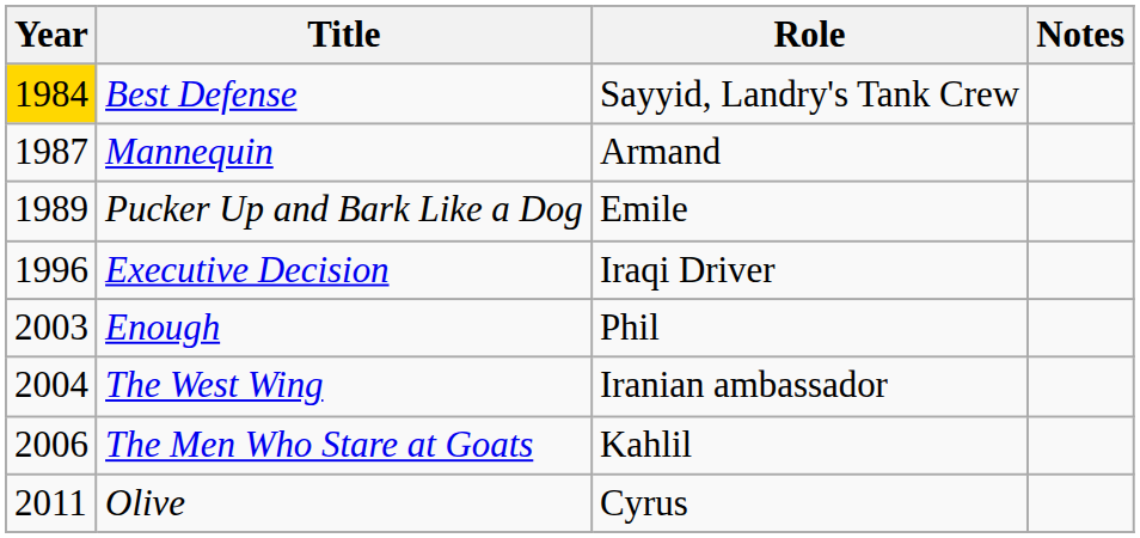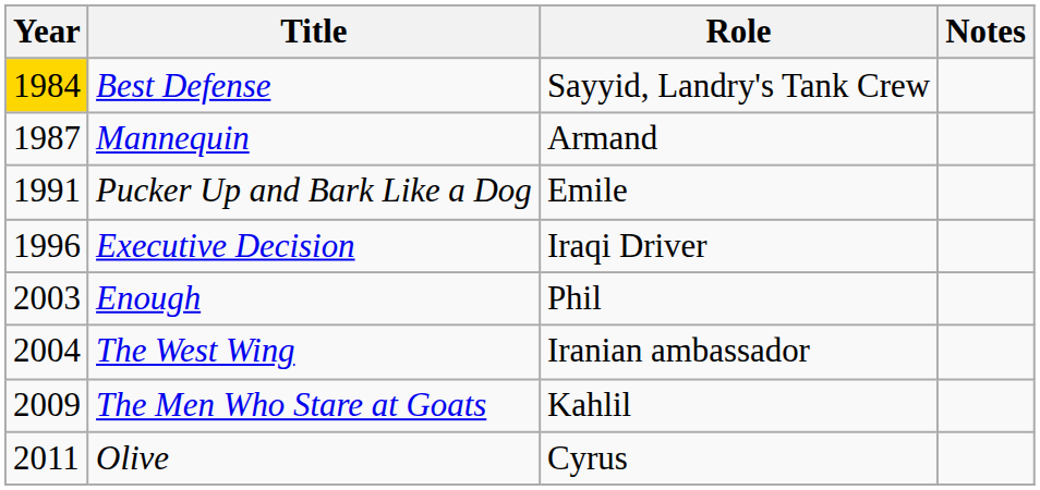 <table class="wikitable">
 <tr>
 <th>Year</th>
 <th>Title</th>
 <th>Role</th>
 <th>Notes</th>
 </tr>
 <tr>
 <td style="background: gold;">1984</td>
 <td><em><a href='#'>Best Defense</a></em></td>
 <td>Sayyid, Landry's Tank Crew</td>
 <td></td>
 </tr>
 <tr>
 <td>1987</td>
 <td><em><a href='#'>Mannequin</a></em></td>
 <td>Armand</td>
 <td></td>
 </tr>
 <tr>
-<td>1989</td>
+<td>1991</td>
 <td><em>Pucker Up and Bark Like a Dog</em></td>
 <td>Emile</td>
 <td></td>
 </tr>
 <tr>
 <td>1996</td>
 <td><em><a href='#'>Executive Decision</a></em></td>
 <td>Iraqi Driver</td>
 <td></td>
 </tr>
 <tr>
 <td>2003</td>
 <td><em><a href='#'>Enough</a></em></td>
 <td>Phil</td>
 <td></td>
 </tr>
 <tr>
 <td>2004</td>
 <td><em><a href='#'>The West Wing</a></em></td>
 <td>Iranian ambassador</td>
 <td></td>
 </tr>
 <tr>
-<td>2006</td>
+<td>2009</td>
 <td><em><a href='#'>The Men Who Stare at Goats</a></em></td>
 <td>Kahlil</td>
 <td></td>
 </tr>
 <tr>
 <td>2011</td>
 <td><em>Olive</em></td>
 <td>Cyrus</td>
 <td></td>
 </tr>
 </table>
